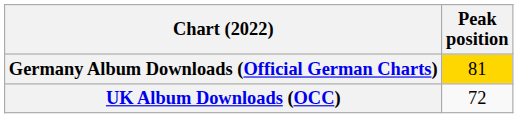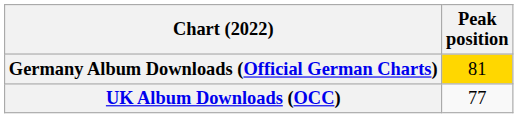 <table class="wikitable sortable plainrowheaders" style="text-align:center">
 <tr>
 <th scope="col">Chart (2022)</th>
 <th scope="col">Peak<br>position</th>
 </tr>
 <tr>
 <th scope="row">Germany Album Downloads (<a href='#'>Official German Charts</a>)</th>
 <td style="background: gold;">81</td>
 </tr>
 <tr>
 <th scope="row"><a href='#'>UK Album Downloads</a> (<a href='#'>OCC</a>)</th>
-<td>72</td>
+<td>77</td>
 </tr>
 </table>
